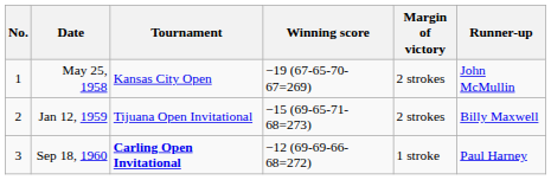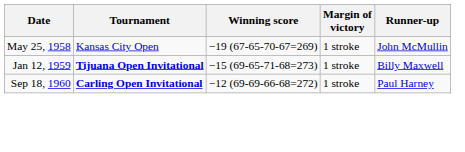 <table class="wikitable" style="font-size:95%">
 <tr>
-<th>No.</th>
 <th>Date</th>
 <th>Tournament</th>
 <th>Winning score</th>
 <th>Margin of<br>victory</th>
 <th>Runner-up</th>
 </tr>
 <tr>
-<td align=center>1</td>
 <td align=right>May 25, <a href='#'>1958</a></td>
 <td><a href='#'>Kansas City Open</a></td>
 <td>−19 (67-65-70-67=269)</td>
-<td>2 strokes</td>
+<td>1 stroke</td>
 <td> <a href='#'>John McMullin</a></td>
 </tr>
 <tr>
-<td align=center>2</td>
 <td align=right>Jan 12, <a href='#'>1959</a></td>
-<td><a href='#'>Tijuana Open Invitational</a></td>
+<td><strong><a href='#'>Tijuana Open Invitational</a></strong></td>
 <td>−15 (69-65-71-68=273)</td>
-<td>2 strokes</td>
+<td>1 stroke</td>
 <td> <a href='#'>Billy Maxwell</a></td>
 </tr>
 <tr>
-<td align=center>3</td>
 <td align=right>Sep 18, <a href='#'>1960</a></td>
 <td><strong><a href='#'>Carling Open Invitational</a></strong></td>
 <td>−12 (69-69-66-68=272)</td>
 <td>1 stroke</td>
 <td> <a href='#'>Paul Harney</a></td>
 </tr>
 </table>
